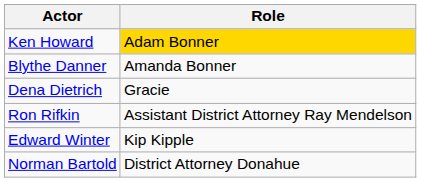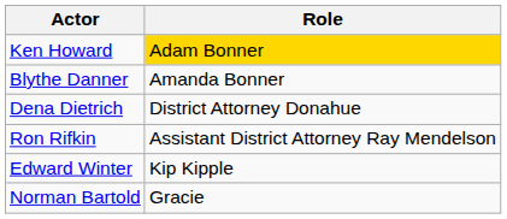 <table class="wikitable">
 <tr>
 <th>Actor</th>
 <th>Role</th>
 </tr>
 <tr>
 <td><a href='#'>Ken Howard</a></td>
 <td style="background: gold;">Adam Bonner</td>
 </tr>
 <tr>
 <td><a href='#'>Blythe Danner</a></td>
 <td>Amanda Bonner</td>
 </tr>
 <tr>
 <td><a href='#'>Dena Dietrich</a></td>
-<td>Gracie</td>
+<td>District Attorney Donahue</td>
 </tr>
 <tr>
 <td><a href='#'>Ron Rifkin</a></td>
 <td>Assistant District Attorney Ray Mendelson</td>
 </tr>
 <tr>
 <td><a href='#'>Edward Winter</a></td>
 <td>Kip Kipple</td>
 </tr>
 <tr>
 <td><a href='#'>Norman Bartold</a></td>
-<td>District Attorney Donahue</td>
+<td>Gracie</td>
 </tr>
 </table>
